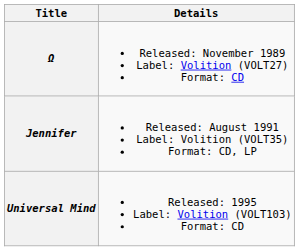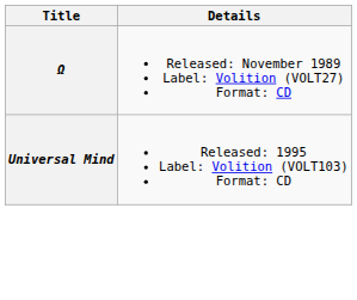 <table class="wikitable plainrowheaders" style="text-align:center;">
 <tr>
 <th scope="col" rowspan="1">Title</th>
 <th scope="col" rowspan="1">Details</th>
 </tr>
 <tr>
 <th scope="row"><em>Ω</em> </th>
 <td><br><ul><li>Released: November 1989</li><li>Label: <a href='#'>Volition</a> (VOLT27)</li><li>Format: <a href='#'>CD</a></li></ul></td>
 </tr>
 <tr>
-<th scope="row"><em>Jennifer</em></th>
-<td><br><ul><li>Released: August 1991</li><li>Label: Volition (VOLT35)</li><li>Format: CD, LP</li></ul></td>
-</tr>
-<tr>
 <th scope="row"><em>Universal Mind</em></th>
 <td><br><ul><li>Released: 1995</li><li>Label: <a href='#'>Volition</a> (VOLT103)</li><li>Format: CD</li></ul></td>
 </tr>
 </table>
